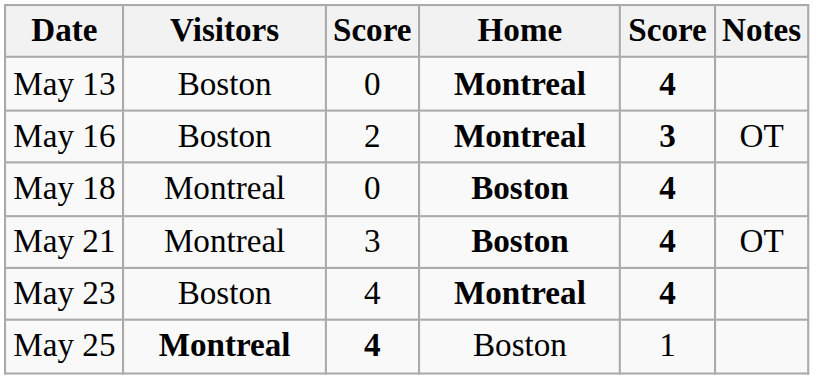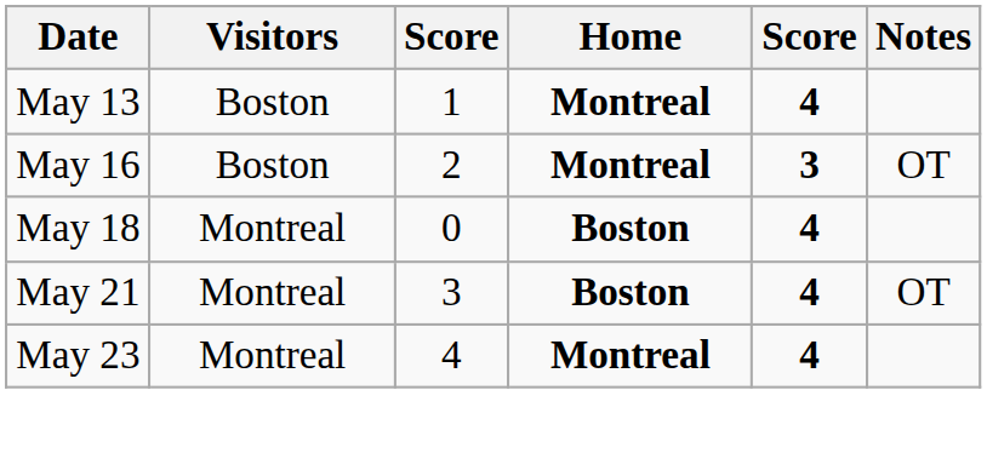 <table class="wikitable">
 <tr>
 <th width="50">Date</th>
 <th width="90">Visitors</th>
 <th width="25">Score</th>
 <th width="90">Home</th>
 <th width="25">Score</th>
 <th>Notes</th>
 </tr>
 <tr align="center">
 <td>May 13</td>
 <td>Boston</td>
-<td align="center">0</td>
+<td align="center">1</td>
 <td><strong>Montreal </strong></td>
 <td align="center"><strong>4</strong></td>
 <td></td>
 </tr>
 <tr align="center">
 <td>May 16</td>
 <td>Boston</td>
 <td align="center">2</td>
 <td><strong>Montreal </strong></td>
 <td align="center"><strong>3</strong></td>
 <td>OT</td>
 </tr>
 <tr align="center">
 <td>May 18</td>
 <td>Montreal</td>
 <td align="center">0</td>
 <td><strong>Boston</strong></td>
 <td align="center"><strong>4</strong></td>
 <td></td>
 </tr>
 <tr align="center">
 <td>May 21</td>
 <td>Montreal</td>
 <td align="center">3</td>
 <td><strong>Boston</strong></td>
 <td align="center"><strong>4</strong></td>
 <td>OT</td>
 </tr>
 <tr align="center">
 <td>May 23</td>
-<td>Boston</td>
+<td>Montreal</td>
 <td align="center">4</td>
 <td><strong>Montreal </strong></td>
 <td align="center"><strong>4</strong></td>
 <td></td>
 </tr>
-<tr align="center">
-<td>May 25</td>
-<td><strong>Montreal</strong></td>
-<td align="center"><strong>4</strong></td>
-<td>Boston</td>
-<td align="center">1</td>
-<td></td>
-</tr>
 </table>
